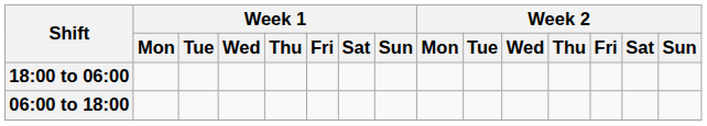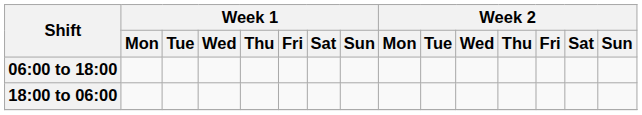 <table class="wikitable">
 <tr>
 <th rowspan=2>Shift</th>
 <th colspan=7>Week 1</th>
 <th colspan=7>Week 2</th>
 </tr>
 <tr>
 <th>Mon</th>
 <th>Tue</th>
 <th>Wed</th>
 <th>Thu</th>
 <th>Fri</th>
 <th>Sat</th>
 <th>Sun</th>
 <th>Mon</th>
 <th>Tue</th>
 <th>Wed</th>
 <th>Thu</th>
 <th>Fri</th>
 <th>Sat</th>
 <th>Sun</th>
 </tr>
 <tr>
-<th>18:00 to 06:00</th>
+<th>06:00 to 18:00</th>
 <td></td>
 <td></td>
 <td></td>
 <td></td>
 <td></td>
 <td></td>
 <td></td>
 <td></td>
 <td></td>
 <td></td>
 <td></td>
 <td></td>
 <td></td>
 <td></td>
 </tr>
 <tr>
-<th>06:00 to 18:00</th>
+<th>18:00 to 06:00</th>
 <td></td>
 <td></td>
 <td></td>
 <td></td>
 <td></td>
 <td></td>
 <td></td>
 <td></td>
 <td></td>
 <td></td>
 <td></td>
 <td></td>
 <td></td>
 <td></td>
 </tr>
 <tr>
 </tr>
 </table>
